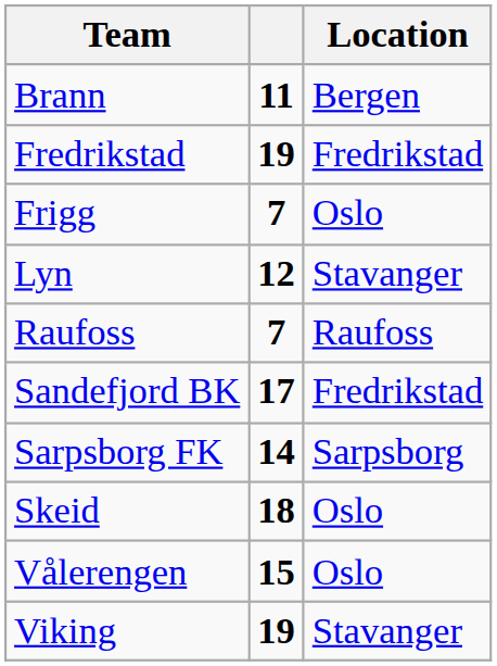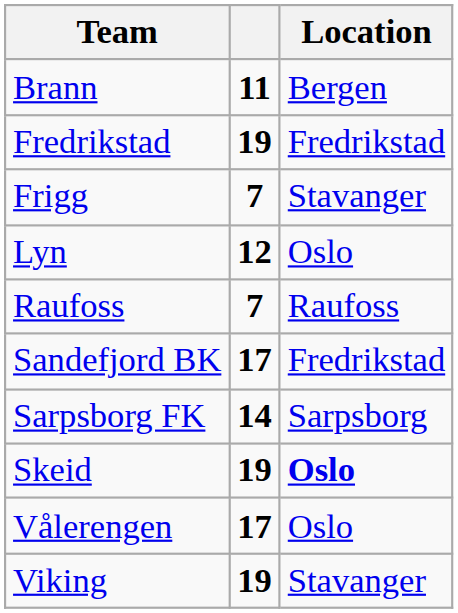 <table class="wikitable sortable" border="1">
 <tr>
 <th>Team</th>
 <th></th>
 <th>Location</th>
 </tr>
 <tr>
 <td><a href='#'>Brann</a></td>
 <td align="center"><strong>11</strong></td>
 <td><a href='#'>Bergen</a></td>
 </tr>
 <tr>
 <td><a href='#'>Fredrikstad</a></td>
 <td align="center"><strong>19</strong></td>
 <td><a href='#'>Fredrikstad</a></td>
 </tr>
 <tr>
 <td><a href='#'>Frigg</a></td>
 <td align="center"><strong>7</strong></td>
-<td><a href='#'>Oslo</a></td>
+<td><a href='#'>Stavanger</a></td>
 </tr>
 <tr>
 <td><a href='#'>Lyn</a></td>
 <td align="center"><strong>12</strong></td>
-<td><a href='#'>Stavanger</a></td>
+<td><a href='#'>Oslo</a></td>
 </tr>
 <tr>
 <td><a href='#'>Raufoss</a></td>
 <td align="center"><strong>7</strong></td>
 <td><a href='#'>Raufoss</a></td>
 </tr>
 <tr>
 <td><a href='#'>Sandefjord BK</a></td>
 <td align="center"><strong>17</strong></td>
 <td><a href='#'>Fredrikstad</a></td>
 </tr>
 <tr>
 <td><a href='#'>Sarpsborg FK</a></td>
 <td align="center"><strong>14</strong></td>
 <td><a href='#'>Sarpsborg</a></td>
 </tr>
 <tr>
 <td><a href='#'>Skeid</a></td>
-<td align="center"><strong>18</strong></td>
-<td><a href='#'>Oslo</a></td>
+<td align="center"><strong>19</strong></td>
+<td><strong><a href='#'>Oslo</a></strong></td>
 </tr>
 <tr>
 <td><a href='#'>Vålerengen</a></td>
-<td align="center"><strong>15</strong></td>
+<td align="center"><strong>17</strong></td>
 <td><a href='#'>Oslo</a></td>
 </tr>
 <tr>
 <td><a href='#'>Viking</a></td>
 <td align="center"><strong>19</strong></td>
 <td><a href='#'>Stavanger</a></td>
 </tr>
 </table>
